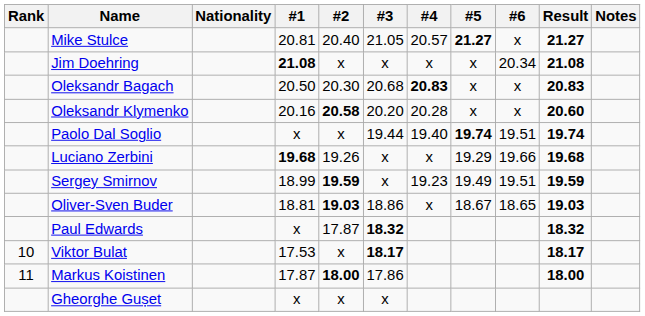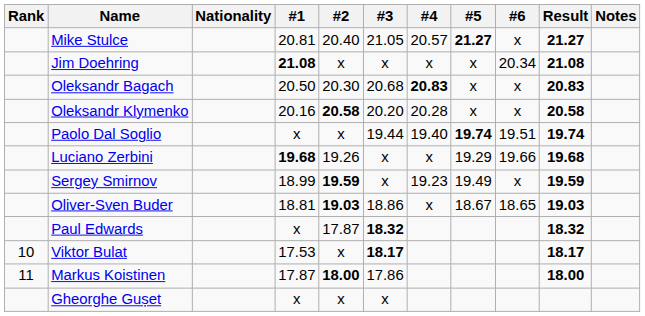 <table class="wikitable sortable" style="text-align:center">
 <tr>
 <th>Rank</th>
 <th>Name</th>
 <th>Nationality</th>
 <th>#1</th>
 <th>#2</th>
 <th>#3</th>
 <th>#4</th>
 <th>#5</th>
 <th>#6</th>
 <th>Result</th>
 <th>Notes</th>
 </tr>
 <tr>
 <td></td>
 <td align="left"><a href='#'>Mike Stulce</a></td>
 <td align=left></td>
 <td>20.81</td>
 <td>20.40</td>
 <td>21.05</td>
 <td>20.57</td>
 <td><strong>21.27</strong></td>
 <td>x</td>
 <td><strong>21.27</strong></td>
 <td></td>
 </tr>
 <tr>
 <td></td>
 <td align="left"><a href='#'>Jim Doehring</a></td>
 <td align=left></td>
 <td><strong>21.08</strong></td>
 <td>x</td>
 <td>x</td>
 <td>x</td>
 <td>x</td>
 <td>20.34</td>
 <td><strong>21.08</strong></td>
 <td></td>
 </tr>
 <tr>
 <td></td>
 <td align="left"><a href='#'>Oleksandr Bagach</a></td>
 <td align=left></td>
 <td>20.50</td>
 <td>20.30</td>
 <td>20.68</td>
 <td><strong>20.83</strong></td>
 <td>x</td>
 <td>x</td>
 <td><strong>20.83</strong></td>
 <td></td>
 </tr>
 <tr>
 <td></td>
 <td align="left"><a href='#'>Oleksandr Klymenko</a></td>
 <td align=left></td>
 <td>20.16</td>
 <td><strong>20.58</strong></td>
 <td>20.20</td>
 <td>20.28</td>
 <td>x</td>
 <td>x</td>
-<td><strong>20.60</strong></td>
+<td><strong>20.58</strong></td>
 <td></td>
 </tr>
 <tr>
 <td></td>
 <td align="left"><a href='#'>Paolo Dal Soglio</a></td>
 <td align=left></td>
 <td>x</td>
 <td>x</td>
 <td>19.44</td>
 <td>19.40</td>
 <td><strong>19.74</strong></td>
 <td>19.51</td>
 <td><strong>19.74</strong></td>
 <td></td>
 </tr>
 <tr>
 <td></td>
 <td align="left"><a href='#'>Luciano Zerbini</a></td>
 <td align=left></td>
 <td><strong>19.68</strong></td>
 <td>19.26</td>
 <td>x</td>
 <td>x</td>
 <td>19.29</td>
 <td>19.66</td>
 <td><strong>19.68</strong></td>
 <td></td>
 </tr>
 <tr>
 <td></td>
 <td align="left"><a href='#'>Sergey Smirnov</a></td>
 <td align=left></td>
 <td>18.99</td>
 <td><strong>19.59</strong></td>
 <td>x</td>
 <td>19.23</td>
 <td>19.49</td>
-<td>19.51</td>
+<td>x</td>
 <td><strong>19.59</strong></td>
 <td></td>
 </tr>
 <tr>
 <td></td>
 <td align="left"><a href='#'>Oliver-Sven Buder</a></td>
 <td align=left></td>
 <td>18.81</td>
 <td><strong>19.03</strong></td>
 <td>18.86</td>
 <td>x</td>
 <td>18.67</td>
 <td>18.65</td>
 <td><strong>19.03</strong></td>
 <td></td>
 </tr>
 <tr>
 <td></td>
 <td align="left"><a href='#'>Paul Edwards</a></td>
 <td align=left></td>
 <td>x</td>
 <td>17.87</td>
 <td><strong>18.32</strong></td>
 <td></td>
 <td></td>
 <td></td>
 <td><strong>18.32</strong></td>
 <td></td>
 </tr>
 <tr>
 <td>10</td>
 <td align="left"><a href='#'>Viktor Bulat</a></td>
 <td align=left></td>
 <td>17.53</td>
 <td>x</td>
 <td><strong>18.17</strong></td>
 <td></td>
 <td></td>
 <td></td>
 <td><strong>18.17</strong></td>
 <td></td>
 </tr>
 <tr>
 <td>11</td>
 <td align="left"><a href='#'>Markus Koistinen</a></td>
 <td align=left></td>
 <td>17.87</td>
 <td><strong>18.00</strong></td>
 <td>17.86</td>
 <td></td>
 <td></td>
 <td></td>
 <td><strong>18.00</strong></td>
 <td></td>
 </tr>
 <tr>
 <td></td>
 <td align="left"><a href='#'>Gheorghe Gușet</a></td>
 <td align=left></td>
 <td>x</td>
 <td>x</td>
 <td>x</td>
 <td></td>
 <td></td>
 <td></td>
 <td><strong></strong></td>
 <td></td>
 </tr>
 </table>
